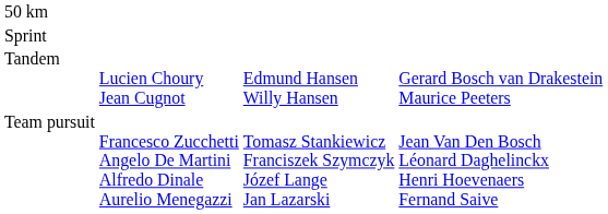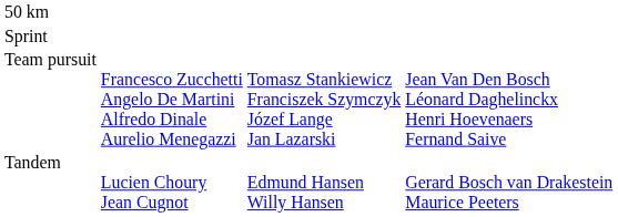 <table>
 <tr n>
 <td>50 km <br> </td>
 <td></td>
 <td></td>
 <td></td>
 </tr>
 <tr>
 <td>Sprint <br> </td>
 <td></td>
 <td></td>
 <td></td>
 </tr>
 <tr valign="top">
+<td>Team pursuit <br> </td>
+<td><br><a href='#'>Francesco Zucchetti</a><br><a href='#'>Angelo De Martini</a><br><a href='#'>Alfredo Dinale</a><br><a href='#'>Aurelio Menegazzi</a></td>
+<td><br><a href='#'>Tomasz Stankiewicz</a><br><a href='#'>Franciszek Szymczyk</a><br><a href='#'>Józef Lange</a><br><a href='#'>Jan Lazarski</a></td>
+<td><br><a href='#'>Jean Van Den Bosch</a><br><a href='#'>Léonard Daghelinckx</a><br><a href='#'>Henri Hoevenaers</a><br><a href='#'>Fernand Saive</a></td>
+</tr>
+<tr valign="top">
 <td>Tandem <br> </td>
 <td><br> <a href='#'>Lucien Choury</a><br> <a href='#'>Jean Cugnot</a></td>
 <td><br> <a href='#'>Edmund Hansen</a><br> <a href='#'>Willy Hansen</a></td>
 <td><br> <a href='#'>Gerard Bosch van Drakestein</a><br> <a href='#'>Maurice Peeters</a></td>
 </tr>
-<tr valign="top">
-<td>Team pursuit <br> </td>
-<td><br><a href='#'>Francesco Zucchetti</a><br><a href='#'>Angelo De Martini</a><br><a href='#'>Alfredo Dinale</a><br><a href='#'>Aurelio Menegazzi</a></td>
-<td><br><a href='#'>Tomasz Stankiewicz</a><br><a href='#'>Franciszek Szymczyk</a><br><a href='#'>Józef Lange</a><br><a href='#'>Jan Lazarski</a></td>
-<td><br><a href='#'>Jean Van Den Bosch</a><br><a href='#'>Léonard Daghelinckx</a><br><a href='#'>Henri Hoevenaers</a><br><a href='#'>Fernand Saive</a></td>
-</tr>
 </table>
